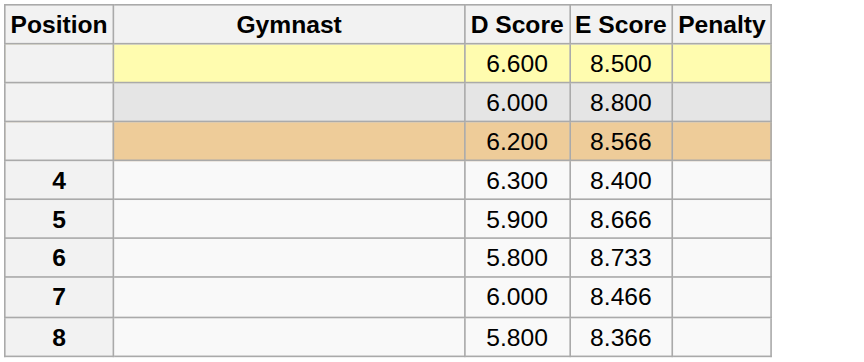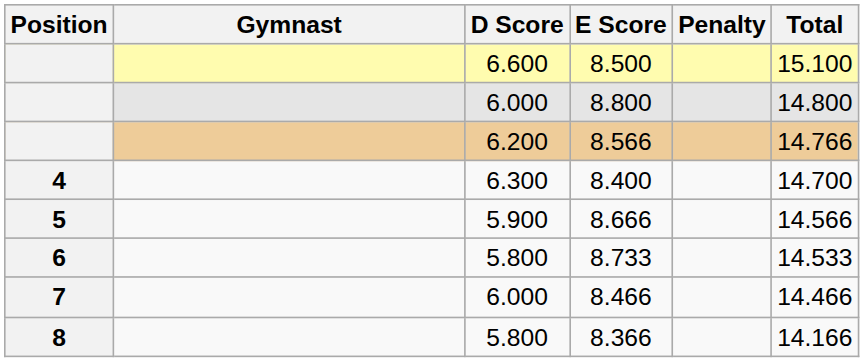 <table class="wikitable sortable" style="text-align:center; font-size:95%">
 <tr>
 <th scope=col>Position</th>
 <th scope=col width="210">Gymnast</th>
 <th scope=col>D Score</th>
 <th scope=col>E Score</th>
 <th scope=col>Penalty</th>
+<th scope=col>Total</th>
 </tr>
 <tr bgcolor=fffcaf>
 <th scope=row></th>
 <td align="left"></td>
 <td>6.600</td>
 <td>8.500</td>
 <td></td>
+<td>15.100</td>
 </tr>
 <tr bgcolor=e5e5e5>
 <th scope=row></th>
 <td align="left"></td>
 <td>6.000</td>
 <td>8.800</td>
 <td></td>
+<td>14.800</td>
 </tr>
 <tr bgcolor=eecc99>
 <th scope=row></th>
 <td align="left"></td>
 <td>6.200</td>
 <td>8.566</td>
 <td></td>
+<td>14.766</td>
 </tr>
 <tr>
 <th scope=row>4</th>
 <td align="left"></td>
 <td>6.300</td>
 <td>8.400</td>
 <td></td>
+<td>14.700</td>
 </tr>
 <tr>
 <th scope=row>5</th>
 <td align="left"></td>
 <td>5.900</td>
 <td>8.666</td>
 <td></td>
+<td>14.566</td>
 </tr>
 <tr>
 <th scope=row>6</th>
 <td align="left"></td>
 <td>5.800</td>
 <td>8.733</td>
 <td></td>
+<td>14.533</td>
 </tr>
 <tr>
 <th scope=row>7</th>
 <td align="left"></td>
 <td>6.000</td>
 <td>8.466</td>
 <td></td>
+<td>14.466</td>
 </tr>
 <tr>
 <th scope=row>8</th>
 <td align="left"></td>
 <td>5.800</td>
 <td>8.366</td>
 <td></td>
+<td>14.166</td>
 </tr>
 </table>
